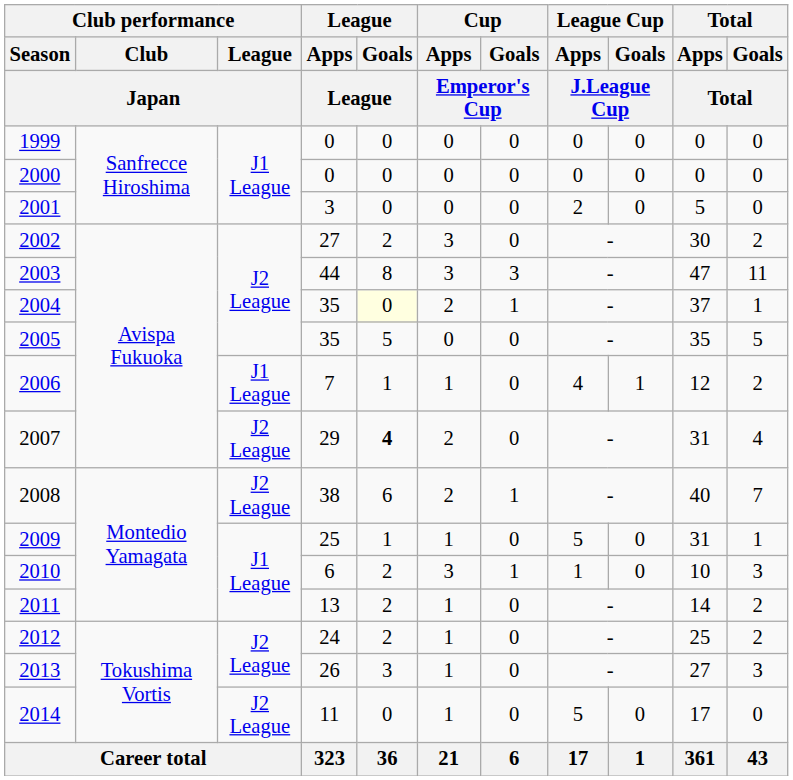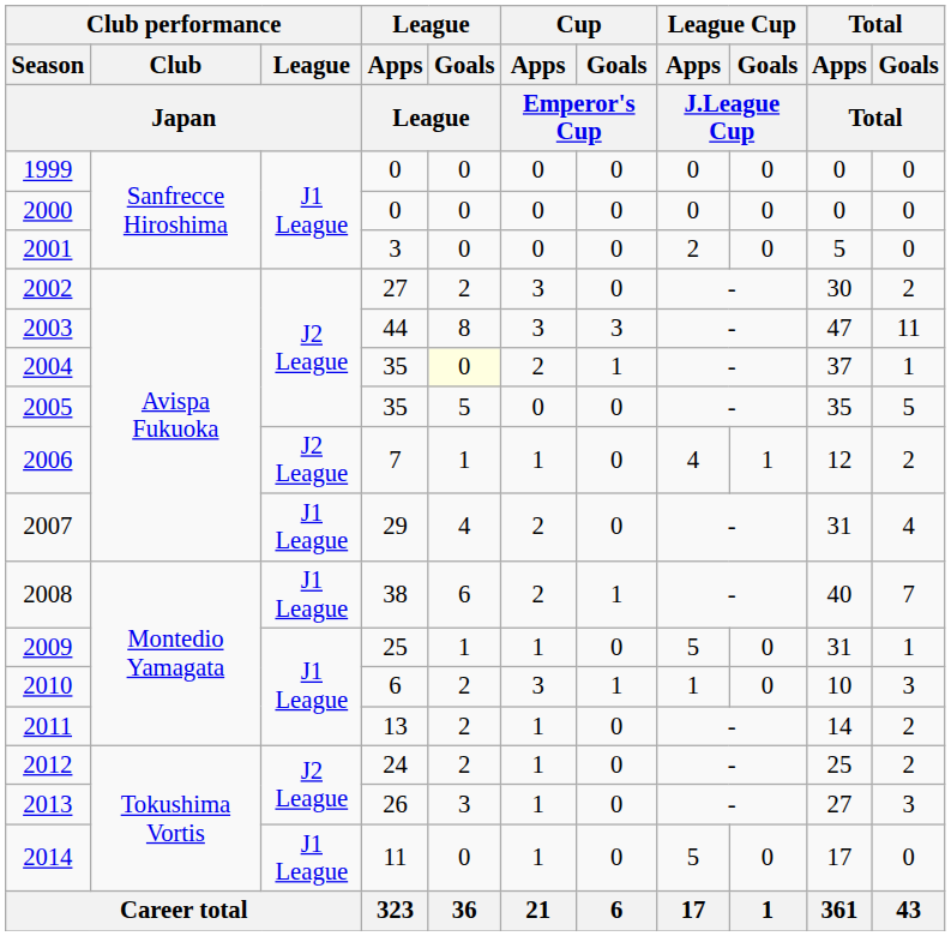 <table class="wikitable" style="text-align:center">
 <tr>
 <th colspan=3>Club performance</th>
 <th colspan=2>League</th>
 <th colspan=2>Cup</th>
 <th colspan=2>League Cup</th>
 <th colspan=2>Total</th>
 </tr>
 <tr>
 <th>Season</th>
 <th>Club</th>
 <th>League</th>
 <th>Apps</th>
 <th>Goals</th>
 <th>Apps</th>
 <th>Goals</th>
 <th>Apps</th>
 <th>Goals</th>
 <th>Apps</th>
 <th>Goals</th>
 </tr>
 <tr>
 <th colspan=3>Japan</th>
 <th colspan=2>League</th>
 <th colspan=2><a href='#'>Emperor's Cup</a></th>
 <th colspan=2><a href='#'>J.League Cup</a></th>
 <th colspan=2>Total</th>
 </tr>
 <tr>
 <td><a href='#'>1999</a></td>
 <td rowspan="3"><a href='#'>Sanfrecce Hiroshima</a></td>
 <td rowspan="3"><a href='#'>J1 League</a></td>
 <td>0</td>
 <td>0</td>
 <td>0</td>
 <td>0</td>
 <td>0</td>
 <td>0</td>
 <td>0</td>
 <td>0</td>
 </tr>
 <tr>
 <td><a href='#'>2000</a></td>
 <td>0</td>
 <td>0</td>
 <td>0</td>
 <td>0</td>
 <td>0</td>
 <td>0</td>
 <td>0</td>
 <td>0</td>
 </tr>
 <tr>
 <td><a href='#'>2001</a></td>
 <td>3</td>
 <td>0</td>
 <td>0</td>
 <td>0</td>
 <td>2</td>
 <td>0</td>
 <td>5</td>
 <td>0</td>
 </tr>
 <tr>
 <td><a href='#'>2002</a></td>
 <td rowspan="6"><a href='#'>Avispa Fukuoka</a></td>
 <td rowspan="4"><a href='#'>J2 League</a></td>
 <td>27</td>
 <td>2</td>
 <td>3</td>
 <td>0</td>
 <td colspan="2">-</td>
 <td>30</td>
 <td>2</td>
 </tr>
 <tr>
 <td><a href='#'>2003</a></td>
 <td>44</td>
 <td>8</td>
 <td>3</td>
 <td>3</td>
 <td colspan="2">-</td>
 <td>47</td>
 <td>11</td>
 </tr>
 <tr>
 <td><a href='#'>2004</a></td>
 <td>35</td>
 <td style="background: lightyellow;">0</td>
 <td>2</td>
 <td>1</td>
 <td colspan="2">-</td>
 <td>37</td>
 <td>1</td>
 </tr>
 <tr>
 <td><a href='#'>2005</a></td>
 <td>35</td>
 <td>5</td>
 <td>0</td>
 <td>0</td>
 <td colspan="2">-</td>
 <td>35</td>
 <td>5</td>
 </tr>
 <tr>
 <td><a href='#'>2006</a></td>
-<td><a href='#'>J1 League</a></td>
+<td><a href='#'>J2 League</a></td>
 <td>7</td>
 <td>1</td>
 <td>1</td>
 <td>0</td>
 <td>4</td>
 <td>1</td>
 <td>12</td>
 <td>2</td>
 </tr>
 <tr>
 <td>2007</td>
-<td><a href='#'>J2 League</a></td>
+<td><a href='#'>J1 League</a></td>
 <td>29</td>
-<td><strong>4</strong></td>
+<td>4</td>
 <td>2</td>
 <td>0</td>
 <td colspan="2">-</td>
 <td>31</td>
 <td>4</td>
 </tr>
 <tr>
 <td>2008</td>
 <td rowspan="4"><a href='#'>Montedio Yamagata</a></td>
-<td><a href='#'>J2 League</a></td>
+<td><a href='#'>J1 League</a></td>
 <td>38</td>
 <td>6</td>
 <td>2</td>
 <td>1</td>
 <td colspan="2">-</td>
 <td>40</td>
 <td>7</td>
 </tr>
 <tr>
 <td><a href='#'>2009</a></td>
 <td rowspan="3"><a href='#'>J1 League</a></td>
 <td>25</td>
 <td>1</td>
 <td>1</td>
 <td>0</td>
 <td>5</td>
 <td>0</td>
 <td>31</td>
 <td>1</td>
 </tr>
 <tr>
 <td><a href='#'>2010</a></td>
 <td>6</td>
 <td>2</td>
 <td>3</td>
 <td>1</td>
 <td>1</td>
 <td>0</td>
 <td>10</td>
 <td>3</td>
 </tr>
 <tr>
 <td><a href='#'>2011</a></td>
 <td>13</td>
 <td>2</td>
 <td>1</td>
 <td>0</td>
 <td colspan="2">-</td>
 <td>14</td>
 <td>2</td>
 </tr>
 <tr>
 <td><a href='#'>2012</a></td>
 <td rowspan="3"><a href='#'>Tokushima Vortis</a></td>
 <td rowspan="2"><a href='#'>J2 League</a></td>
 <td>24</td>
 <td>2</td>
 <td>1</td>
 <td>0</td>
 <td colspan="2">-</td>
 <td>25</td>
 <td>2</td>
 </tr>
 <tr>
 <td><a href='#'>2013</a></td>
 <td>26</td>
 <td>3</td>
 <td>1</td>
 <td>0</td>
 <td colspan="2">-</td>
 <td>27</td>
 <td>3</td>
 </tr>
 <tr>
 <td><a href='#'>2014</a></td>
-<td><a href='#'>J2 League</a></td>
+<td><a href='#'>J1 League</a></td>
 <td>11</td>
 <td>0</td>
 <td>1</td>
 <td>0</td>
 <td>5</td>
 <td>0</td>
 <td>17</td>
 <td>0</td>
 </tr>
 <tr>
 <th colspan=3>Career total</th>
 <th>323</th>
 <th>36</th>
 <th>21</th>
 <th>6</th>
 <th>17</th>
 <th>1</th>
 <th>361</th>
 <th>43</th>
 </tr>
 </table>
